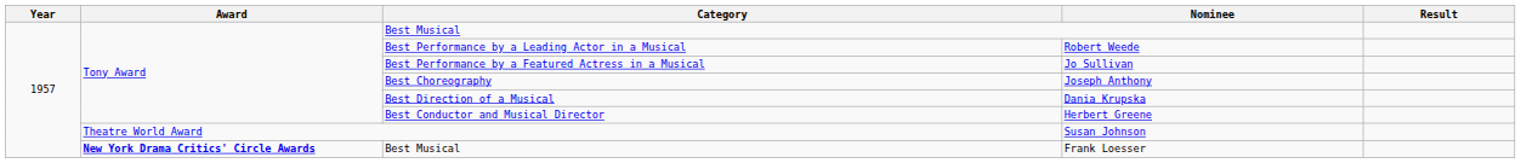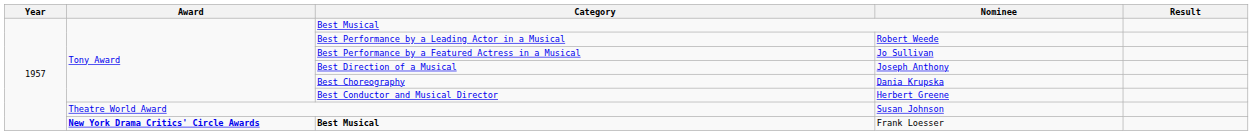 <table class="wikitable" width="95%">
 <tr>
 <th width="5%">Year</th>
 <th width="20%">Award</th>
 <th width="45%">Category</th>
 <th width="20%">Nominee</th>
 <th width="10%">Result</th>
 </tr>
 <tr>
 <td rowspan="8" align="center">1957</td>
 <td rowspan="6"><a href='#'>Tony Award</a></td>
 <td colspan="2"><a href='#'>Best Musical</a></td>
 <td></td>
 </tr>
 <tr>
 <td><a href='#'>Best Performance by a Leading Actor in a Musical</a></td>
 <td><a href='#'>Robert Weede</a></td>
 <td></td>
 </tr>
 <tr>
 <td><a href='#'>Best Performance by a Featured Actress in a Musical</a></td>
 <td><a href='#'>Jo Sullivan</a></td>
 <td></td>
 </tr>
 <tr>
-<td><a href='#'>Best Choreography</a></td>
+<td><a href='#'>Best Direction of a Musical</a></td>
 <td><a href='#'>Joseph Anthony</a></td>
 <td></td>
 </tr>
 <tr>
-<td><a href='#'>Best Direction of a Musical</a></td>
+<td><a href='#'>Best Choreography</a></td>
 <td><a href='#'>Dania Krupska</a></td>
 <td></td>
 </tr>
 <tr>
 <td><a href='#'>Best Conductor and Musical Director</a></td>
 <td><a href='#'>Herbert Greene</a></td>
 <td></td>
 </tr>
 <tr>
 <td colspan="2"><a href='#'>Theatre World Award</a></td>
 <td><a href='#'>Susan Johnson</a></td>
 <td></td>
 </tr>
 <tr>
 <td><strong><a href='#'>New York Drama Critics' Circle Awards</a></strong></td>
-<td>Best Musical</td>
+<td><strong>Best Musical</strong></td>
 <td>Frank Loesser</td>
 <td></td>
 </tr>
 </table>
